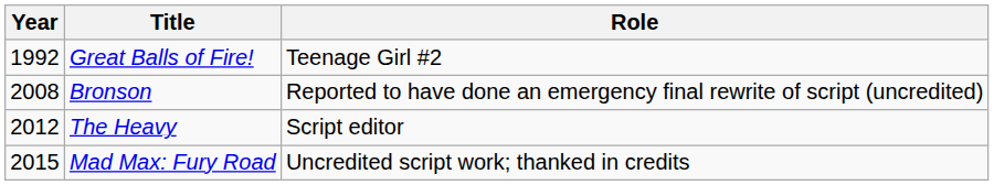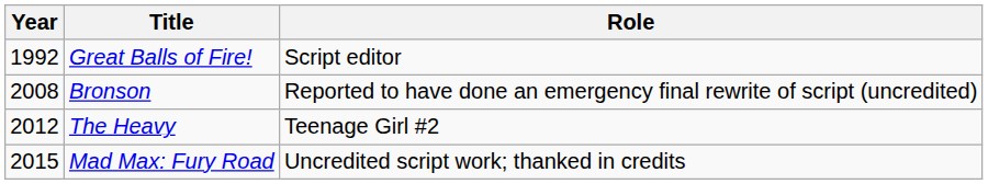 <table class="wikitable">
 <tr>
 <th>Year</th>
 <th>Title</th>
 <th>Role</th>
 </tr>
 <tr>
 <td>1992</td>
 <td><em><a href='#'>Great Balls of Fire!</a></em></td>
-<td>Teenage Girl #2</td>
+<td>Script editor</td>
 </tr>
 <tr>
 <td>2008</td>
 <td><em><a href='#'>Bronson</a></em></td>
 <td>Reported to have done an emergency final rewrite of script (uncredited)</td>
 </tr>
 <tr>
 <td>2012</td>
 <td><em><a href='#'>The Heavy</a></em></td>
-<td>Script editor</td>
+<td>Teenage Girl #2</td>
 </tr>
 <tr>
 <td>2015</td>
 <td><em><a href='#'>Mad Max: Fury Road</a></em></td>
 <td>Uncredited script work; thanked in credits</td>
 </tr>
 </table>
